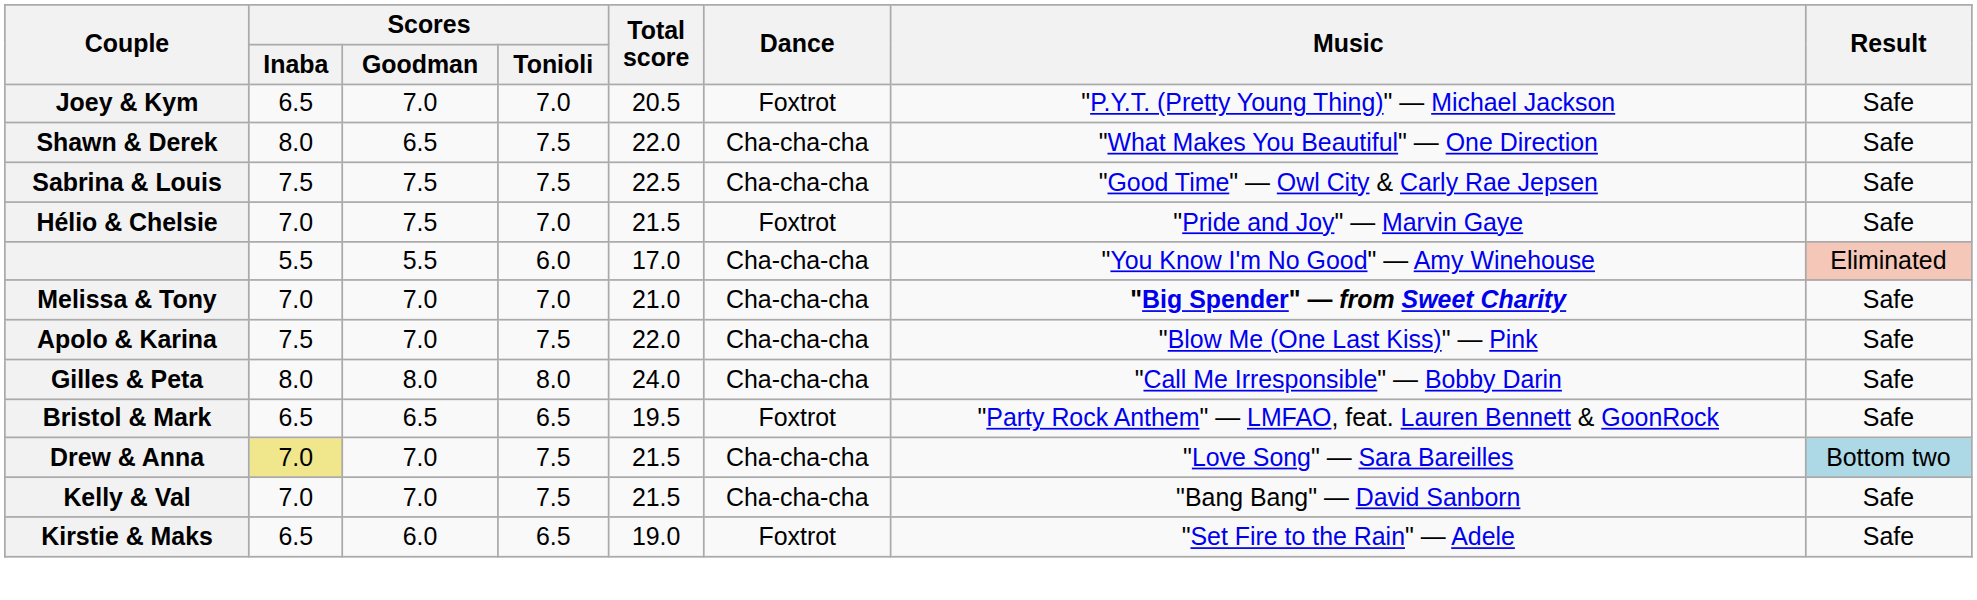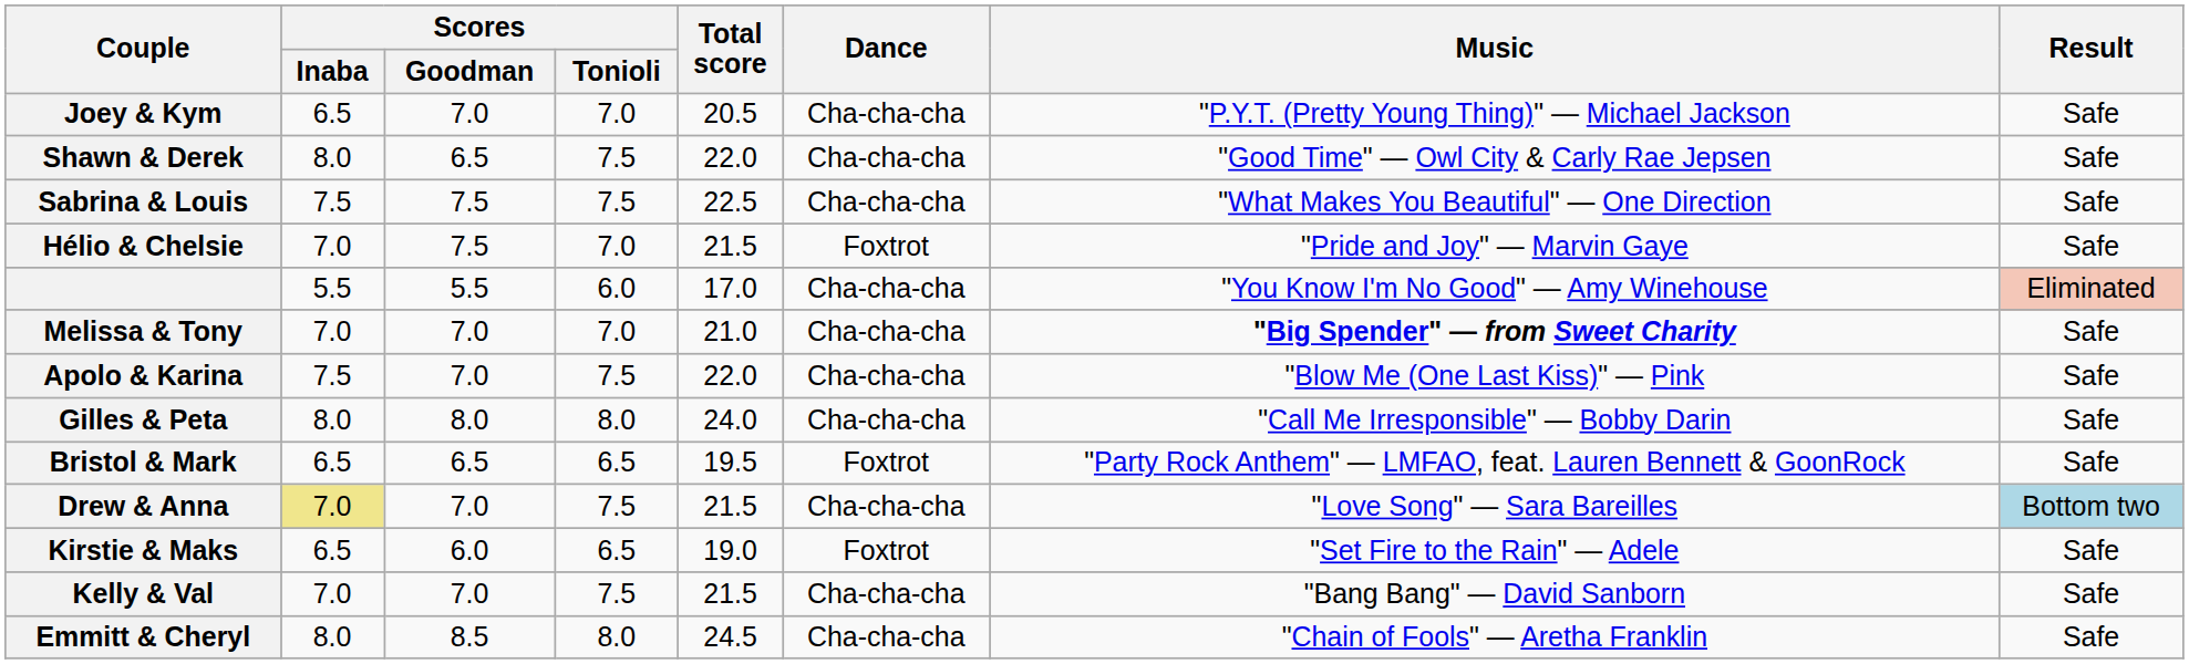 <table class="wikitable sortable" style="text-align:center; font-size:90%; width:90%">
 <tr>
 <th scope="col" rowspan=2>Couple</th>
 <th scope="col" colspan=3 class="unsortable">Scores</th>
 <th scope="col" rowspan=2>Total<br>score</th>
 <th scope="col" rowspan=2>Dance</th>
 <th scope="col" rowspan=2 class="unsortable">Music</th>
 <th scope="col" rowspan=2 class="unsortable">Result</th>
 </tr>
 <tr>
 <th class="unsortable">Inaba</th>
 <th class="unsortable">Goodman</th>
 <th class="unsortable">Tonioli</th>
 </tr>
 <tr>
 <th scope="row">Joey & Kym</th>
 <td>6.5</td>
 <td>7.0</td>
 <td>7.0</td>
 <td>20.5</td>
-<td>Foxtrot</td>
+<td>Cha-cha-cha</td>
 <td>"<a href='#'>P.Y.T. (Pretty Young Thing)</a>" — <a href='#'>Michael Jackson</a></td>
 <td>Safe</td>
 </tr>
 <tr>
 <th scope="row">Shawn & Derek</th>
 <td>8.0</td>
 <td>6.5</td>
 <td>7.5</td>
 <td>22.0</td>
 <td>Cha-cha-cha</td>
-<td>"<a href='#'>What Makes You Beautiful</a>" — <a href='#'>One Direction</a></td>
+<td>"<a href='#'>Good Time</a>" — <a href='#'>Owl City</a> & <a href='#'>Carly Rae Jepsen</a></td>
 <td>Safe</td>
 </tr>
 <tr>
 <th scope="row">Sabrina & Louis</th>
 <td>7.5</td>
 <td>7.5</td>
 <td>7.5</td>
 <td>22.5</td>
 <td>Cha-cha-cha</td>
-<td>"<a href='#'>Good Time</a>" — <a href='#'>Owl City</a> & <a href='#'>Carly Rae Jepsen</a></td>
+<td>"<a href='#'>What Makes You Beautiful</a>" — <a href='#'>One Direction</a></td>
 <td>Safe</td>
 </tr>
 <tr>
 <th scope="row">Hélio & Chelsie</th>
 <td>7.0</td>
 <td>7.5</td>
 <td>7.0</td>
 <td>21.5</td>
 <td>Foxtrot</td>
 <td>"<a href='#'>Pride and Joy</a>" — <a href='#'>Marvin Gaye</a></td>
 <td>Safe</td>
 </tr>
 <tr>
 <th scope="row"></th>
 <td>5.5</td>
 <td>5.5</td>
 <td>6.0</td>
 <td>17.0</td>
 <td>Cha-cha-cha</td>
 <td>"<a href='#'>You Know I'm No Good</a>" — <a href='#'>Amy Winehouse</a></td>
 <td bgcolor=f4c7b8>Eliminated</td>
 </tr>
 <tr>
 <th scope="row">Melissa & Tony</th>
 <td>7.0</td>
 <td>7.0</td>
 <td>7.0</td>
 <td>21.0</td>
 <td>Cha-cha-cha</td>
 <td><strong>"<a href='#'>Big Spender</a>" — <em>from <a href='#'>Sweet Charity</a></em></strong></td>
 <td>Safe</td>
 </tr>
 <tr>
 <th scope="row">Apolo & Karina</th>
 <td>7.5</td>
 <td>7.0</td>
 <td>7.5</td>
 <td>22.0</td>
 <td>Cha-cha-cha</td>
 <td>"<a href='#'>Blow Me (One Last Kiss)</a>" — <a href='#'>Pink</a></td>
 <td>Safe</td>
 </tr>
 <tr>
 <th scope="row">Gilles & Peta</th>
 <td>8.0</td>
 <td>8.0</td>
 <td>8.0</td>
 <td>24.0</td>
 <td>Cha-cha-cha</td>
 <td>"<a href='#'>Call Me Irresponsible</a>" — <a href='#'>Bobby Darin</a></td>
 <td>Safe</td>
 </tr>
 <tr>
 <th scope="row">Bristol & Mark</th>
 <td>6.5</td>
 <td>6.5</td>
 <td>6.5</td>
 <td>19.5</td>
 <td>Foxtrot</td>
 <td>"<a href='#'>Party Rock Anthem</a>" — <a href='#'>LMFAO</a>, feat. <a href='#'>Lauren Bennett</a> & <a href='#'>GoonRock</a></td>
 <td>Safe</td>
 </tr>
 <tr>
 <th scope="row">Drew & Anna</th>
 <td style="background: khaki;">7.0</td>
 <td>7.0</td>
 <td>7.5</td>
 <td>21.5</td>
 <td>Cha-cha-cha</td>
 <td>"<a href='#'>Love Song</a>" — <a href='#'>Sara Bareilles</a></td>
 <td bgcolor=lightblue>Bottom two</td>
 </tr>
 <tr>
+<th scope="row">Kirstie & Maks</th>
+<td>6.5</td>
+<td>6.0</td>
+<td>6.5</td>
+<td>19.0</td>
+<td>Foxtrot</td>
+<td>"<a href='#'>Set Fire to the Rain</a>" — <a href='#'>Adele</a></td>
+<td>Safe</td>
+</tr>
+<tr>
 <th scope="row">Kelly & Val</th>
 <td>7.0</td>
 <td>7.0</td>
 <td>7.5</td>
 <td>21.5</td>
 <td>Cha-cha-cha</td>
 <td>"Bang Bang" — <a href='#'>David Sanborn</a></td>
 <td>Safe</td>
 </tr>
 <tr>
-<th scope="row">Kirstie & Maks</th>
-<td>6.5</td>
-<td>6.0</td>
-<td>6.5</td>
-<td>19.0</td>
-<td>Foxtrot</td>
-<td>"<a href='#'>Set Fire to the Rain</a>" — <a href='#'>Adele</a></td>
+<th scope="row">Emmitt & Cheryl</th>
+<td>8.0</td>
+<td>8.5</td>
+<td>8.0</td>
+<td>24.5</td>
+<td>Cha-cha-cha</td>
+<td>"<a href='#'>Chain of Fools</a>" — <a href='#'>Aretha Franklin</a></td>
 <td>Safe</td>
 </tr>
 </table>
